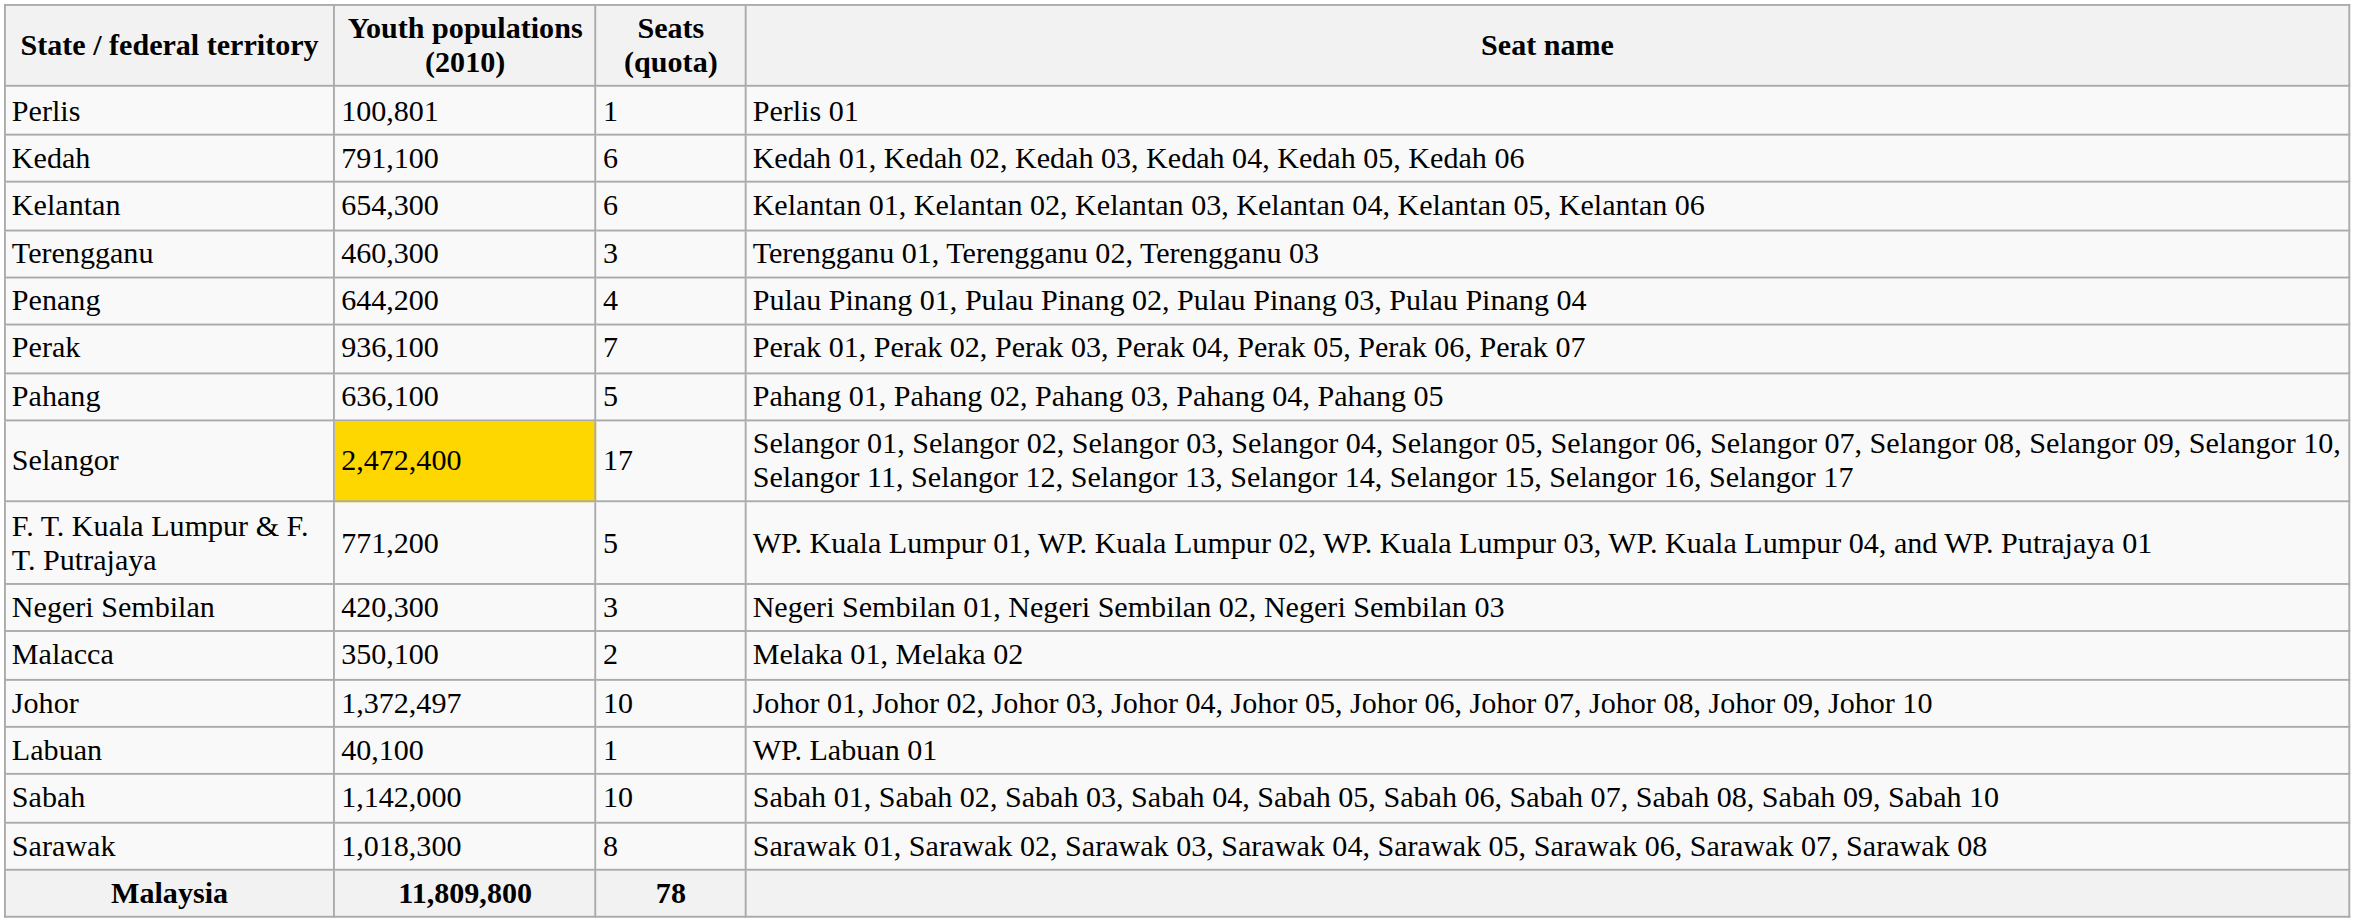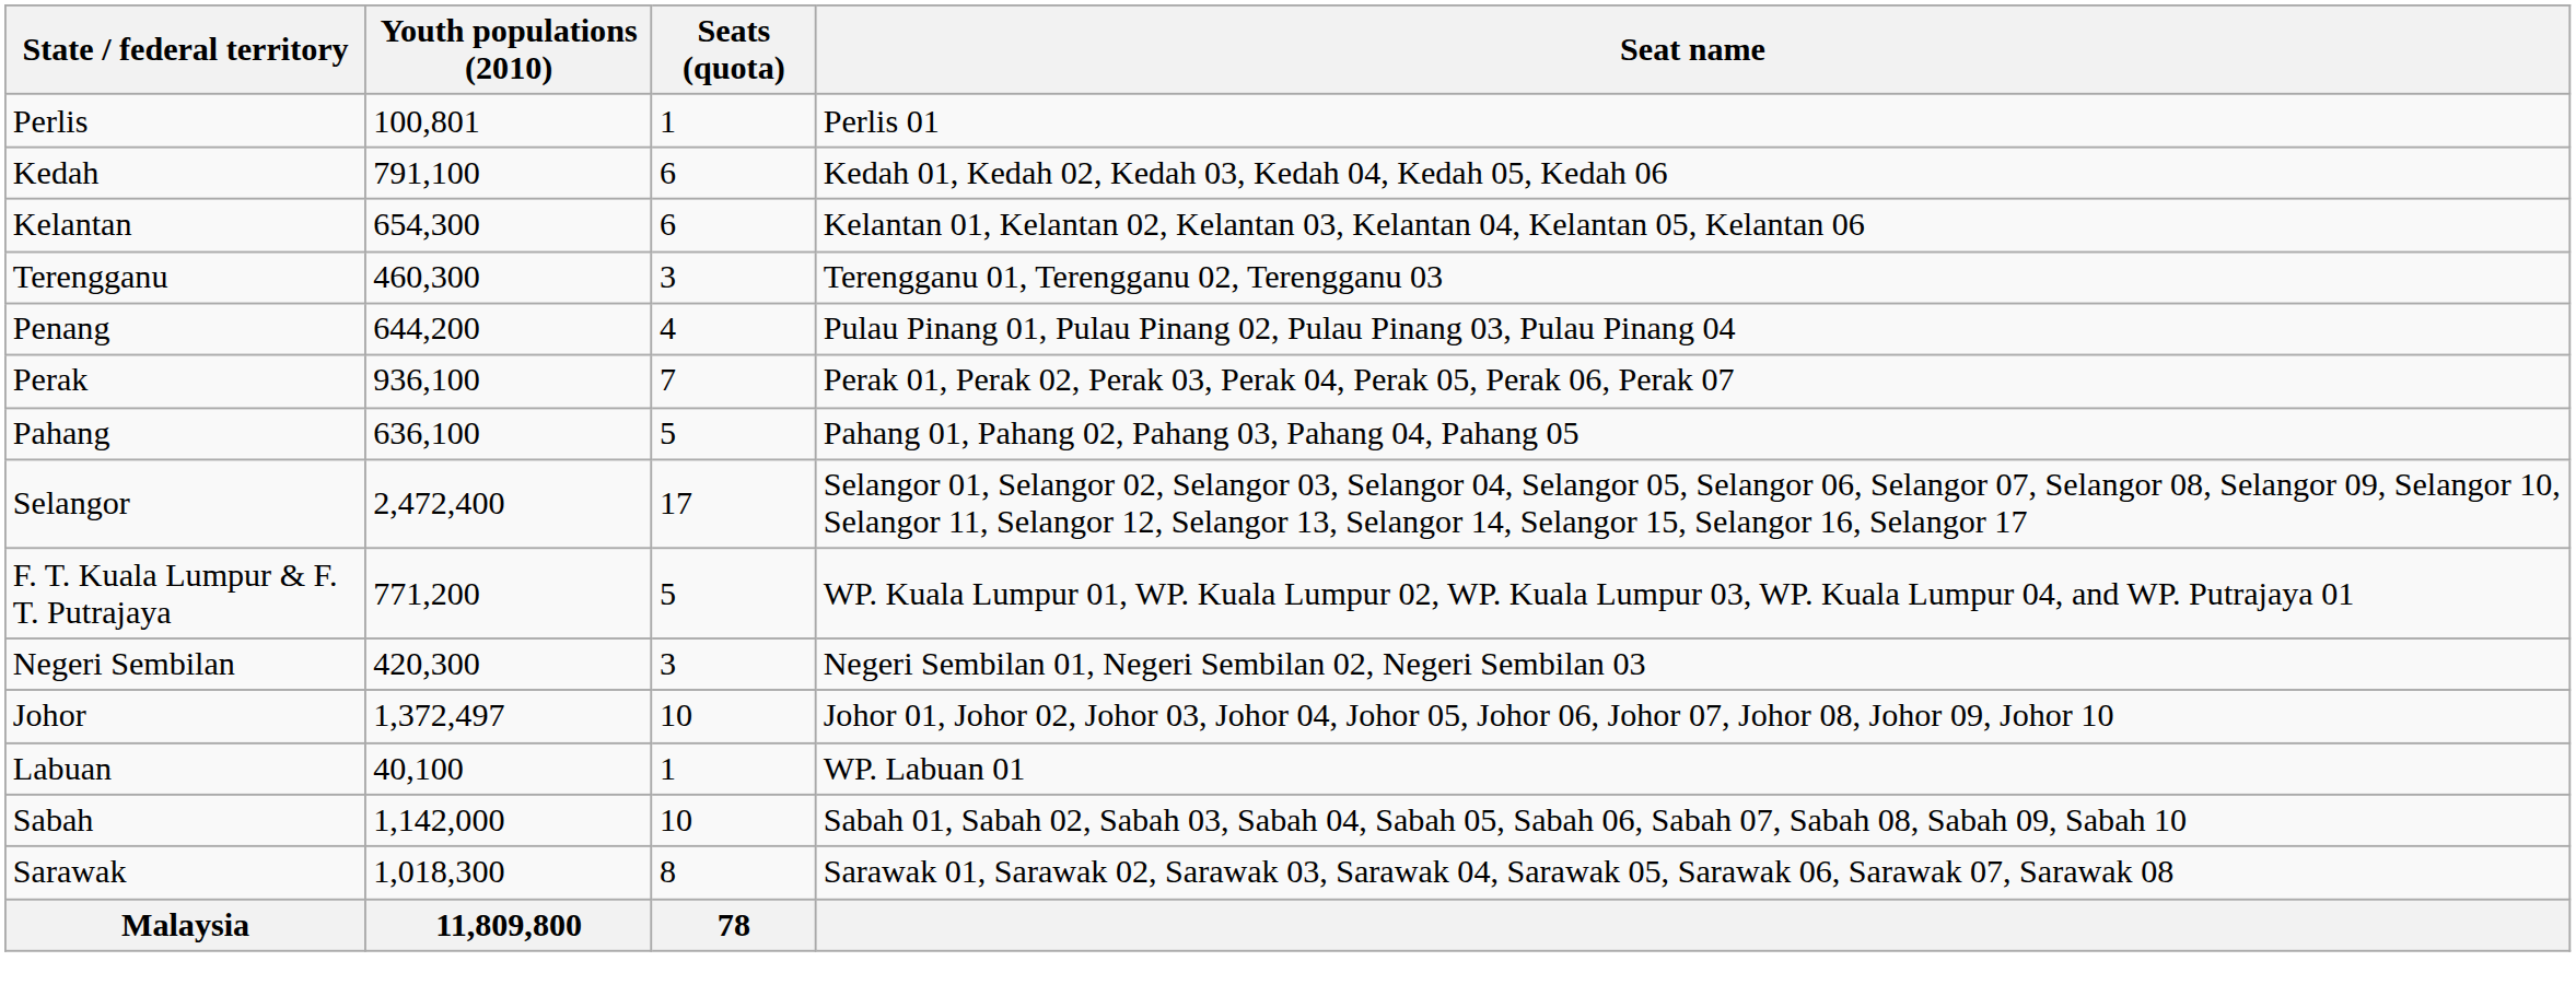 <table class=wikitable>
 <tr>
 <th>State / federal territory</th>
 <th>Youth populations (2010)</th>
 <th>Seats (quota)</th>
 <th>Seat name</th>
 </tr>
 <tr>
 <td>Perlis</td>
 <td>100,801</td>
 <td>1</td>
 <td>Perlis 01</td>
 </tr>
 <tr>
 <td>Kedah</td>
 <td>791,100</td>
 <td>6</td>
 <td>Kedah 01, Kedah 02, Kedah 03, Kedah 04, Kedah 05, Kedah 06</td>
 </tr>
 <tr>
 <td>Kelantan</td>
 <td>654,300</td>
 <td>6</td>
 <td>Kelantan 01, Kelantan 02, Kelantan 03, Kelantan 04, Kelantan 05, Kelantan 06</td>
 </tr>
 <tr>
 <td>Terengganu</td>
 <td>460,300</td>
 <td>3</td>
 <td>Terengganu 01, Terengganu 02, Terengganu 03</td>
 </tr>
 <tr>
 <td>Penang</td>
 <td>644,200</td>
 <td>4</td>
 <td>Pulau Pinang 01, Pulau Pinang 02, Pulau Pinang 03, Pulau Pinang 04</td>
 </tr>
 <tr>
 <td>Perak</td>
 <td>936,100</td>
 <td>7</td>
 <td>Perak 01, Perak 02, Perak 03, Perak 04, Perak 05, Perak 06, Perak 07</td>
 </tr>
 <tr>
 <td>Pahang</td>
 <td>636,100</td>
 <td>5</td>
 <td>Pahang 01, Pahang 02, Pahang 03, Pahang 04, Pahang 05</td>
 </tr>
 <tr>
 <td>Selangor</td>
-<td style="background: gold;">2,472,400</td>
+<td>2,472,400</td>
 <td>17</td>
 <td>Selangor 01, Selangor 02, Selangor 03, Selangor 04, Selangor 05, Selangor 06, Selangor 07, Selangor 08, Selangor 09, Selangor 10, Selangor 11, Selangor 12, Selangor 13, Selangor 14, Selangor 15, Selangor 16, Selangor 17</td>
 </tr>
 <tr>
 <td>F. T. Kuala Lumpur & F. T. Putrajaya</td>
 <td>771,200</td>
 <td>5</td>
 <td>WP. Kuala Lumpur 01, WP. Kuala Lumpur 02, WP. Kuala Lumpur 03, WP. Kuala Lumpur 04, and WP. Putrajaya 01</td>
 </tr>
 <tr>
 <td>Negeri Sembilan</td>
 <td>420,300</td>
 <td>3</td>
 <td>Negeri Sembilan 01, Negeri Sembilan 02, Negeri Sembilan 03</td>
-</tr>
-<tr>
-<td>Malacca</td>
-<td>350,100</td>
-<td>2</td>
-<td>Melaka 01, Melaka 02</td>
 </tr>
 <tr>
 <td>Johor</td>
 <td>1,372,497</td>
 <td>10</td>
 <td>Johor 01, Johor 02, Johor 03, Johor 04, Johor 05, Johor 06, Johor 07, Johor 08, Johor 09, Johor 10</td>
 </tr>
 <tr>
 <td>Labuan</td>
 <td>40,100</td>
 <td>1</td>
 <td>WP. Labuan 01</td>
 </tr>
 <tr>
 <td>Sabah</td>
 <td>1,142,000</td>
 <td>10</td>
 <td>Sabah 01, Sabah 02, Sabah 03, Sabah 04, Sabah 05, Sabah 06, Sabah 07, Sabah 08, Sabah 09, Sabah 10</td>
 </tr>
 <tr>
 <td>Sarawak</td>
 <td>1,018,300</td>
 <td>8</td>
 <td>Sarawak 01, Sarawak 02, Sarawak 03, Sarawak 04, Sarawak 05, Sarawak 06, Sarawak 07, Sarawak 08</td>
 </tr>
 <tr>
 <th>Malaysia</th>
 <th>11,809,800</th>
 <th>78</th>
 <th></th>
 </tr>
 </table>
